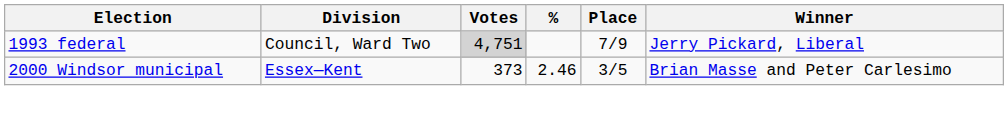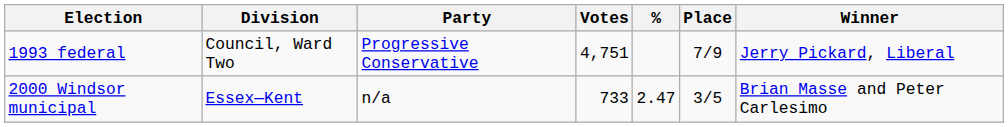 <table class="wikitable" width="800">
 <tr>
 <th align="left">Election</th>
 <th align="left">Division</th>
+<th align="left">Party</th>
 <th align="right">Votes</th>
 <th align="right">%</th>
 <th align="center">Place</th>
 <th align="center">Winner</th>
 </tr>
 <tr>
 <td align="left"><a href='#'>1993 federal</a></td>
 <td align="left">Council, Ward Two</td>
-<td align="right" style="background: lightgrey;">4,751</td>
+<td align="left"><a href='#'>Progressive Conservative</a></td>
+<td align="right">4,751</td>
 <td align="right"></td>
 <td align="center">7/9</td>
 <td align="left"><a href='#'>Jerry Pickard</a>, <a href='#'>Liberal</a></td>
 </tr>
 <tr>
 <td align="left"><a href='#'>2000 Windsor municipal</a></td>
 <td align="left"><a href='#'>Essex—Kent</a></td>
-<td align="right">373</td>
-<td align="right">2.46</td>
+<td align="left">n/a</td>
+<td align="right">733</td>
+<td align="right">2.47</td>
 <td align="center">3/5</td>
 <td align="left"><a href='#'>Brian Masse</a> and Peter Carlesimo</td>
 </tr>
 </table>
